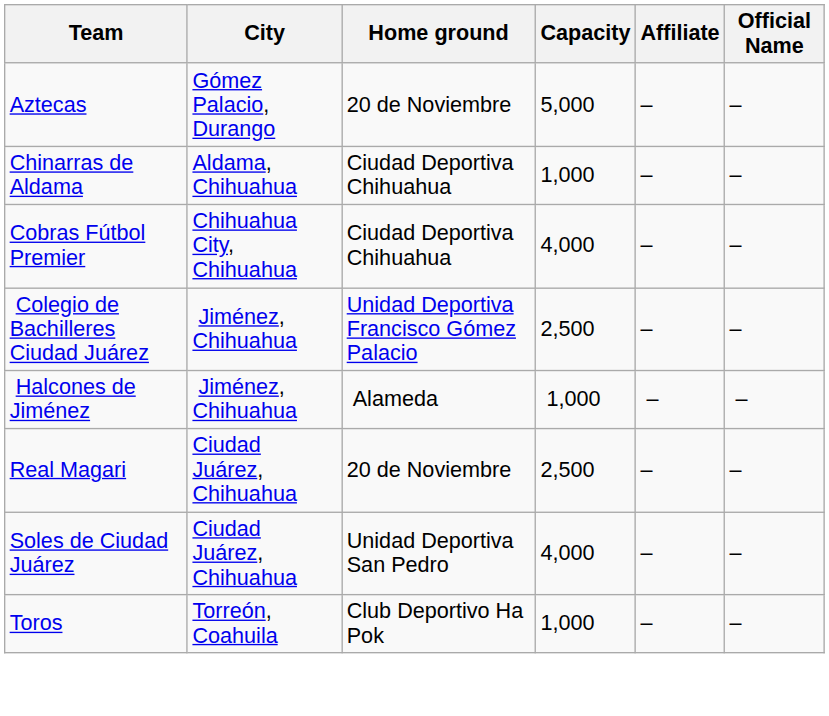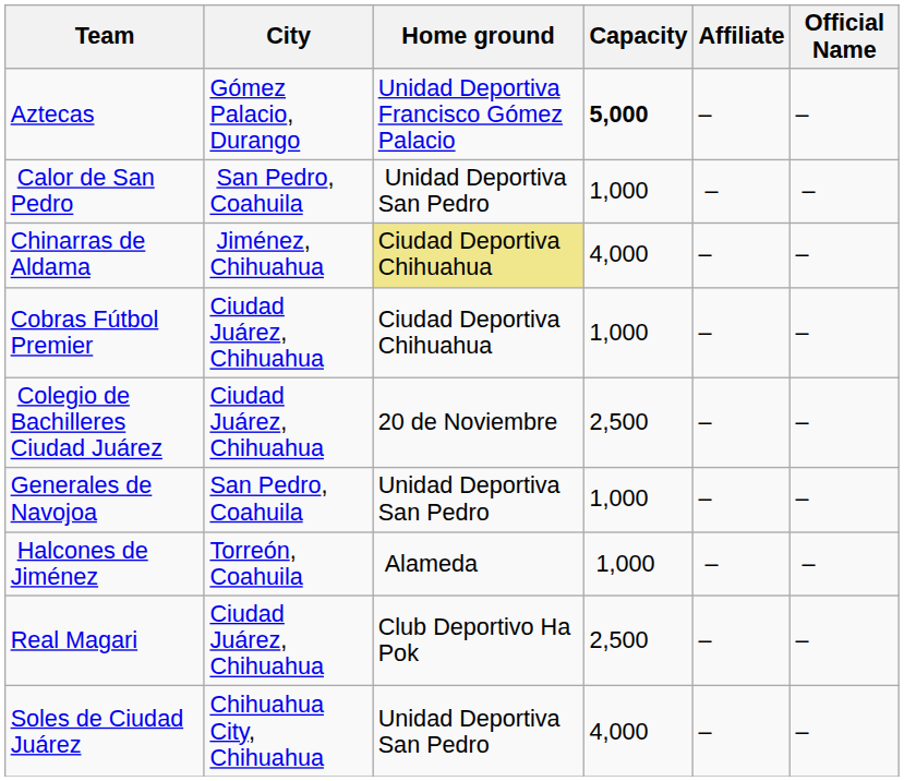 <table class="wikitable sortable">
 <tr>
 <th>Team</th>
 <th>City</th>
 <th>Home ground</th>
 <th>Capacity</th>
 <th>Affiliate</th>
 <th>Official Name</th>
 </tr>
 <tr>
 <td><a href='#'>Aztecas</a></td>
 <td><a href='#'>Gómez Palacio</a>, <a href='#'>Durango</a></td>
-<td>20 de Noviembre</td>
-<td>5,000</td>
+<td><a href='#'>Unidad Deportiva Francisco Gómez Palacio</a></td>
+<td><strong>5,000</strong></td>
 <td>–</td>
 <td>–</td>
 </tr>
 <tr>
+<td> <a href='#'>Calor de San Pedro</a></td>
+<td> <a href='#'>San Pedro</a>, <a href='#'>Coahuila</a> </td>
+<td> Unidad Deportiva San Pedro</td>
+<td>1,000 </td>
+<td> – </td>
+<td> –</td>
+</tr>
+<tr>
 <td><a href='#'>Chinarras de Aldama</a></td>
-<td><a href='#'>Aldama</a>, <a href='#'>Chihuahua</a></td>
+<td> <a href='#'>Jiménez</a>, <a href='#'>Chihuahua</a></td>
+<td style="background: khaki;">Ciudad Deportiva Chihuahua</td>
+<td>4,000</td>
+<td>–</td>
+<td>–</td>
+</tr>
+<tr>
+<td><a href='#'>Cobras Fútbol Premier</a></td>
+<td><a href='#'>Ciudad Juárez</a>, <a href='#'>Chihuahua</a></td>
 <td>Ciudad Deportiva Chihuahua</td>
 <td>1,000</td>
 <td>–</td>
 <td>–</td>
 </tr>
 <tr>
-<td><a href='#'>Cobras Fútbol Premier</a></td>
-<td><a href='#'>Chihuahua City</a>, <a href='#'>Chihuahua</a></td>
-<td>Ciudad Deportiva Chihuahua</td>
-<td>4,000</td>
-<td>–</td>
-<td>–</td>
-</tr>
-<tr>
 <td> <a href='#'>Colegio de Bachilleres Ciudad Juárez</a> </td>
-<td> <a href='#'>Jiménez</a>, <a href='#'>Chihuahua</a></td>
-<td><a href='#'>Unidad Deportiva Francisco Gómez Palacio</a></td>
+<td><a href='#'>Ciudad Juárez</a>, <a href='#'>Chihuahua</a></td>
+<td>20 de Noviembre</td>
 <td>2,500</td>
 <td>–</td>
 <td>–</td>
 </tr>
 <tr>
+<td><a href='#'>Generales de Navojoa</a></td>
+<td><a href='#'>San Pedro</a>, <a href='#'>Coahuila</a></td>
+<td>Unidad Deportiva San Pedro</td>
+<td>1,000</td>
+<td>–</td>
+<td>–</td>
+</tr>
+<tr>
 <td> <a href='#'>Halcones de Jiménez</a> </td>
-<td> <a href='#'>Jiménez</a>, <a href='#'>Chihuahua</a></td>
+<td><a href='#'>Torreón</a>, <a href='#'>Coahuila</a></td>
 <td> Alameda</td>
 <td> 1,000</td>
 <td> – </td>
 <td> –</td>
 </tr>
 <tr>
 <td><a href='#'>Real Magari</a></td>
 <td><a href='#'>Ciudad Juárez</a>, <a href='#'>Chihuahua</a></td>
-<td>20 de Noviembre</td>
+<td>Club Deportivo Ha Pok</td>
 <td>2,500</td>
 <td>–</td>
 <td>–</td>
 </tr>
 <tr>
 <td><a href='#'>Soles de Ciudad Juárez</a></td>
-<td><a href='#'>Ciudad Juárez</a>, <a href='#'>Chihuahua</a></td>
+<td><a href='#'>Chihuahua City</a>, <a href='#'>Chihuahua</a></td>
 <td>Unidad Deportiva San Pedro</td>
 <td>4,000</td>
 <td>–</td>
 <td>–</td>
 </tr>
-<tr>
-<td><a href='#'>Toros</a></td>
-<td><a href='#'>Torreón</a>, <a href='#'>Coahuila</a></td>
-<td>Club Deportivo Ha Pok</td>
-<td>1,000</td>
-<td>–</td>
-<td>–</td>
-</tr>
 </table>
